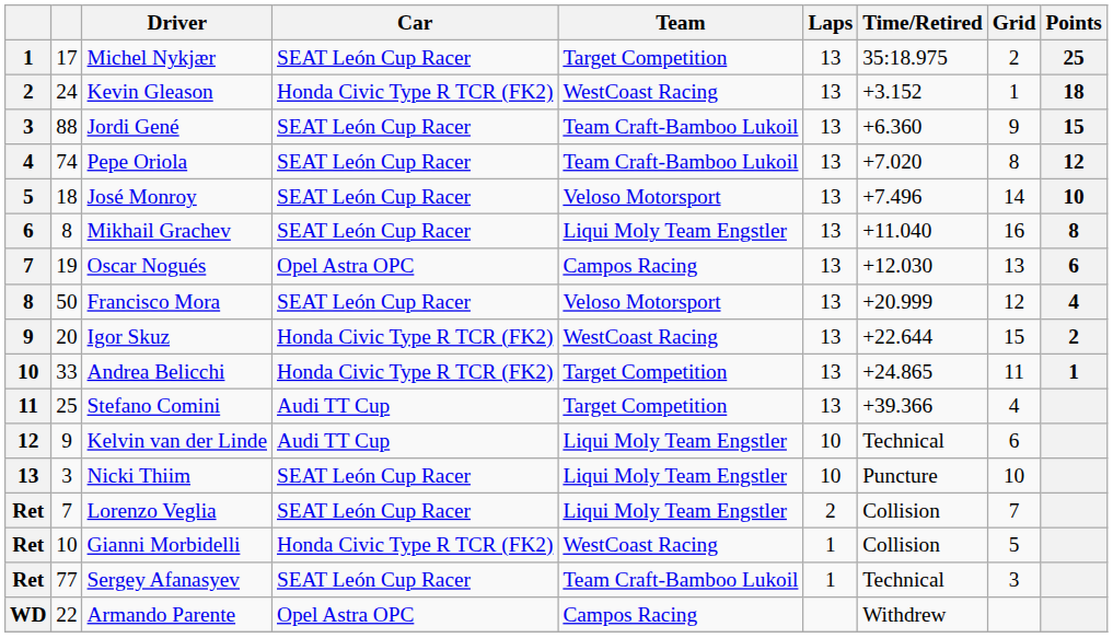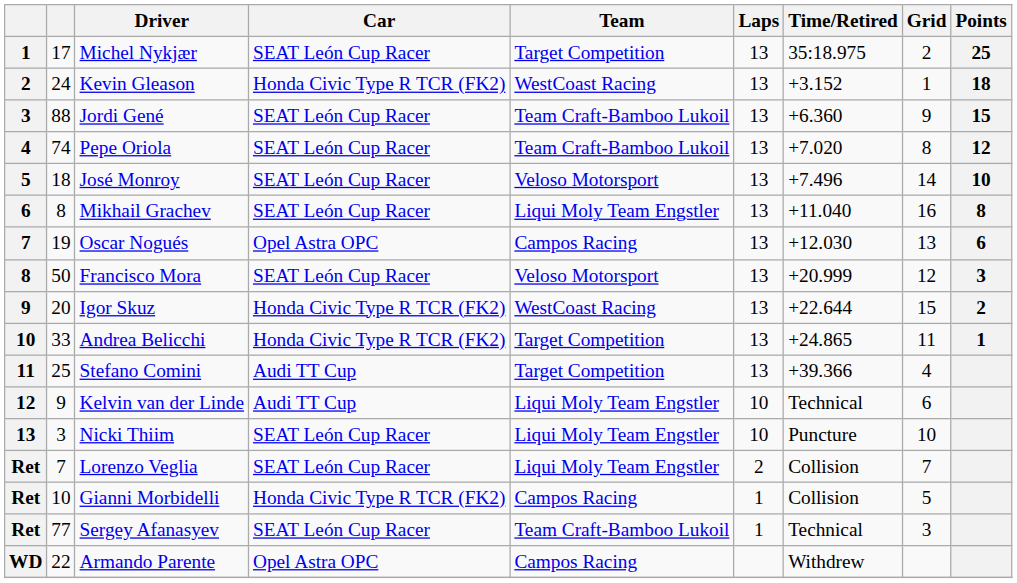 <table class="wikitable sortable" style="font-size:95%">
 <tr>
 <th></th>
 <th></th>
 <th>Driver</th>
 <th>Car</th>
 <th>Team</th>
 <th>Laps</th>
 <th>Time/Retired</th>
 <th>Grid</th>
 <th>Points</th>
 </tr>
 <tr>
 <th>1</th>
 <td align=center>17</td>
 <td> <a href='#'>Michel Nykjær</a></td>
 <td><a href='#'>SEAT León Cup Racer</a></td>
 <td> <a href='#'>Target Competition</a></td>
 <td align=center>13</td>
 <td>35:18.975</td>
 <td align=center>2</td>
 <th>25</th>
 </tr>
 <tr>
 <th>2</th>
 <td align=center>24</td>
 <td> <a href='#'>Kevin Gleason</a></td>
 <td><a href='#'>Honda Civic Type R TCR (FK2)</a></td>
 <td> <a href='#'>WestCoast Racing</a></td>
 <td align=center>13</td>
 <td>+3.152</td>
 <td align=center>1</td>
 <th>18</th>
 </tr>
 <tr>
 <th>3</th>
 <td align=center>88</td>
 <td> <a href='#'>Jordi Gené</a></td>
 <td><a href='#'>SEAT León Cup Racer</a></td>
 <td> <a href='#'>Team Craft-Bamboo Lukoil</a></td>
 <td align=center>13</td>
 <td>+6.360</td>
 <td align=center>9</td>
 <th>15</th>
 </tr>
 <tr>
 <th>4</th>
 <td align=center>74</td>
 <td> <a href='#'>Pepe Oriola</a></td>
 <td><a href='#'>SEAT León Cup Racer</a></td>
 <td> <a href='#'>Team Craft-Bamboo Lukoil</a></td>
 <td align=center>13</td>
 <td>+7.020</td>
 <td align=center>8</td>
 <th>12</th>
 </tr>
 <tr>
 <th>5</th>
 <td align=center>18</td>
 <td> <a href='#'>José Monroy</a></td>
 <td><a href='#'>SEAT León Cup Racer</a></td>
 <td> <a href='#'>Veloso Motorsport</a></td>
 <td align=center>13</td>
 <td>+7.496</td>
 <td align=center>14</td>
 <th>10</th>
 </tr>
 <tr>
 <th>6</th>
 <td align=center>8</td>
 <td> <a href='#'>Mikhail Grachev</a></td>
 <td><a href='#'>SEAT León Cup Racer</a></td>
 <td> <a href='#'>Liqui Moly Team Engstler</a></td>
 <td align=center>13</td>
 <td>+11.040</td>
 <td align=center>16</td>
 <th>8</th>
 </tr>
 <tr>
 <th>7</th>
 <td align=center>19</td>
 <td> <a href='#'>Oscar Nogués</a></td>
 <td><a href='#'>Opel Astra OPC</a></td>
 <td> <a href='#'>Campos Racing</a></td>
 <td align=center>13</td>
 <td>+12.030</td>
 <td align=center>13</td>
 <th>6</th>
 </tr>
 <tr>
 <th>8</th>
 <td align=center>50</td>
 <td> <a href='#'>Francisco Mora</a></td>
 <td><a href='#'>SEAT León Cup Racer</a></td>
 <td> <a href='#'>Veloso Motorsport</a></td>
 <td align=center>13</td>
 <td>+20.999</td>
 <td align=center>12</td>
-<th>4</th>
+<th>3</th>
 </tr>
 <tr>
 <th>9</th>
 <td align=center>20</td>
 <td> <a href='#'>Igor Skuz</a></td>
 <td><a href='#'>Honda Civic Type R TCR (FK2)</a></td>
 <td> <a href='#'>WestCoast Racing</a></td>
 <td align=center>13</td>
 <td>+22.644</td>
 <td align=center>15</td>
 <th>2</th>
 </tr>
 <tr>
 <th>10</th>
 <td align=center>33</td>
 <td> <a href='#'>Andrea Belicchi</a></td>
 <td><a href='#'>Honda Civic Type R TCR (FK2)</a></td>
 <td> <a href='#'>Target Competition</a></td>
 <td align=center>13</td>
 <td>+24.865</td>
 <td align=center>11</td>
 <th>1</th>
 </tr>
 <tr>
 <th>11</th>
 <td align=center>25</td>
 <td> <a href='#'>Stefano Comini</a></td>
 <td><a href='#'>Audi TT Cup</a></td>
 <td> <a href='#'>Target Competition</a></td>
 <td align=center>13</td>
 <td>+39.366</td>
 <td align=center>4</td>
 <th></th>
 </tr>
 <tr>
 <th>12</th>
 <td align=center>9</td>
 <td> <a href='#'>Kelvin van der Linde</a></td>
 <td><a href='#'>Audi TT Cup</a></td>
 <td> <a href='#'>Liqui Moly Team Engstler</a></td>
 <td align=center>10</td>
 <td>Technical</td>
 <td align=center>6</td>
 <th></th>
 </tr>
 <tr>
 <th>13</th>
 <td align=center>3</td>
 <td> <a href='#'>Nicki Thiim</a></td>
 <td><a href='#'>SEAT León Cup Racer</a></td>
 <td> <a href='#'>Liqui Moly Team Engstler</a></td>
 <td align=center>10</td>
 <td>Puncture</td>
 <td align=center>10</td>
 <th></th>
 </tr>
 <tr>
 <th>Ret</th>
 <td align=center>7</td>
 <td> <a href='#'>Lorenzo Veglia</a></td>
 <td><a href='#'>SEAT León Cup Racer</a></td>
 <td> <a href='#'>Liqui Moly Team Engstler</a></td>
 <td align=center>2</td>
 <td>Collision</td>
 <td align=center>7</td>
 <th></th>
 </tr>
 <tr>
 <th>Ret</th>
 <td align=center>10</td>
 <td> <a href='#'>Gianni Morbidelli</a></td>
 <td><a href='#'>Honda Civic Type R TCR (FK2)</a></td>
-<td> <a href='#'>WestCoast Racing</a></td>
+<td> <a href='#'>Campos Racing</a></td>
 <td align=center>1</td>
 <td>Collision</td>
 <td align=center>5</td>
 <th></th>
 </tr>
 <tr>
 <th>Ret</th>
 <td align=center>77</td>
 <td> <a href='#'>Sergey Afanasyev</a></td>
 <td><a href='#'>SEAT León Cup Racer</a></td>
 <td> <a href='#'>Team Craft-Bamboo Lukoil</a></td>
 <td align=center>1</td>
 <td>Technical</td>
 <td align=center>3</td>
 <th></th>
 </tr>
 <tr>
 <th>WD</th>
 <td align=center>22</td>
 <td> <a href='#'>Armando Parente</a></td>
 <td><a href='#'>Opel Astra OPC</a></td>
 <td> <a href='#'>Campos Racing</a></td>
 <td align=center></td>
 <td>Withdrew</td>
 <td align=center></td>
 <th></th>
 </tr>
 <tr>
 </tr>
 </table>
